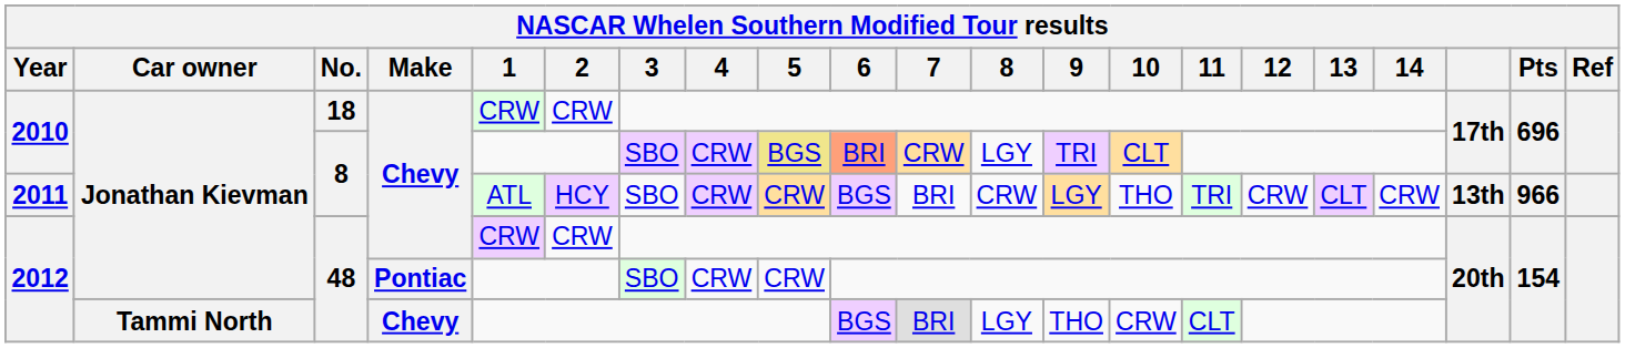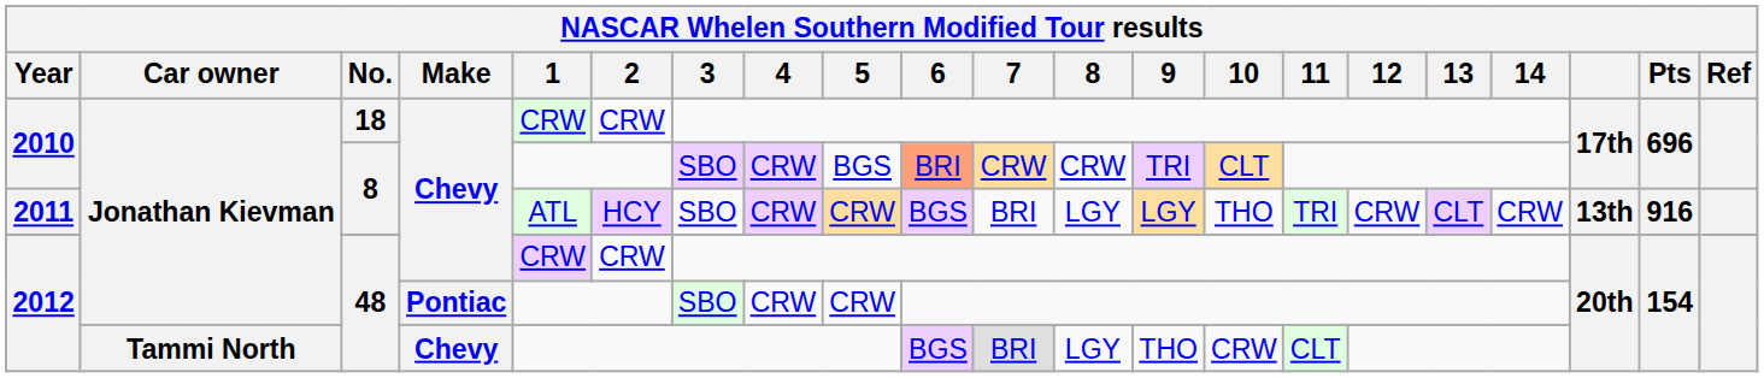 <table class="wikitable" style="text-align:center; font-size:75%">
 <tr>
 <th colspan=21><a href='#'>NASCAR Whelen Southern Modified Tour</a> results</th>
 </tr>
 <tr>
 <th>Year</th>
 <th>Car owner</th>
 <th>No.</th>
 <th>Make</th>
 <th>1</th>
 <th>2</th>
 <th>3</th>
 <th>4</th>
 <th>5</th>
 <th>6</th>
 <th>7</th>
 <th>8</th>
 <th>9</th>
 <th>10</th>
 <th>11</th>
 <th>12</th>
 <th>13</th>
 <th>14</th>
 <th></th>
 <th>Pts</th>
 <th>Ref</th>
 </tr>
 <tr>
 <th rowspan=2><a href='#'>2010</a></th>
 <th rowspan=5>Jonathan Kievman</th>
 <th>18</th>
 <th rowspan=4><a href='#'>Chevy</a></th>
 <td style="background:#DFFFDF;"><a href='#'>CRW</a><br></td>
 <td><a href='#'>CRW</a></td>
 <td colspan=12></td>
 <th rowspan=2>17th</th>
 <th rowspan=2>696</th>
 <th rowspan=2></th>
 </tr>
 <tr>
 <th rowspan=2>8</th>
 <td colspan=2></td>
 <td style="background:#EFCFFF;"><a href='#'>SBO</a><br></td>
 <td style="background:#EFCFFF;"><a href='#'>CRW</a><br></td>
-<td style="background: khaki;"><a href='#'>BGS</a></td>
+<td><a href='#'>BGS</a></td>
 <td style="background: lightsalmon;"><a href='#'>BRI</a></td>
 <td style="background:#FFDF9F;"><a href='#'>CRW</a><br></td>
-<td><a href='#'>LGY</a></td>
+<td><a href='#'>CRW</a></td>
 <td style="background:#EFCFFF;"><a href='#'>TRI</a><br></td>
 <td style="background:#FFDF9F;"><a href='#'>CLT</a><br></td>
 <td colspan=4></td>
 </tr>
 <tr>
 <th><a href='#'>2011</a></th>
 <td style="background:#DFFFDF;"><a href='#'>ATL</a><br></td>
 <td style="background:#EFCFFF;"><a href='#'>HCY</a><br></td>
 <td><a href='#'>SBO</a></td>
 <td style="background:#EFCFFF;"><a href='#'>CRW</a><br></td>
 <td style="background:#FFDF9F;"><a href='#'>CRW</a><br></td>
 <td style="background:#EFCFFF;"><a href='#'>BGS</a><br></td>
 <td><a href='#'>BRI</a></td>
-<td><a href='#'>CRW</a></td>
+<td><a href='#'>LGY</a></td>
 <td style="background:#FFDF9F;"><a href='#'>LGY</a><br></td>
 <td><a href='#'>THO</a></td>
 <td style="background:#DFFFDF;"><a href='#'>TRI</a><br></td>
 <td><a href='#'>CRW</a></td>
 <td style="background:#EFCFFF;"><a href='#'>CLT</a><br></td>
 <td><a href='#'>CRW</a></td>
 <th>13th</th>
-<th>966</th>
+<th>916</th>
 <th></th>
 </tr>
 <tr>
 <th rowspan=3><a href='#'>2012</a></th>
 <th rowspan=3>48</th>
 <td style="background:#EFCFFF;"><a href='#'>CRW</a><br></td>
 <td><a href='#'>CRW</a></td>
 <td colspan=12></td>
 <th rowspan=3>20th</th>
 <th rowspan=3>154</th>
 <th rowspan=3></th>
 </tr>
 <tr>
 <th><a href='#'>Pontiac</a></th>
 <td colspan=2></td>
 <td style="background:#DFFFDF;"><a href='#'>SBO</a><br></td>
 <td><a href='#'>CRW</a></td>
 <td><a href='#'>CRW</a></td>
 <td colspan=9></td>
 </tr>
 <tr>
 <th>Tammi North</th>
 <th><a href='#'>Chevy</a></th>
 <td colspan=5></td>
 <td style="background:#EFCFFF;"><a href='#'>BGS</a><br></td>
 <td style="background:#DFDFDF;"><a href='#'>BRI</a><br></td>
 <td><a href='#'>LGY</a></td>
 <td><a href='#'>THO</a></td>
 <td><a href='#'>CRW</a></td>
 <td style="background:#DFFFDF;"><a href='#'>CLT</a><br></td>
 <td colspan=3></td>
 </tr>
 </table>
